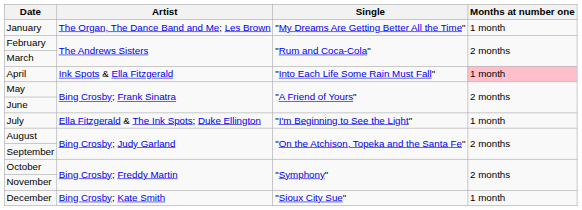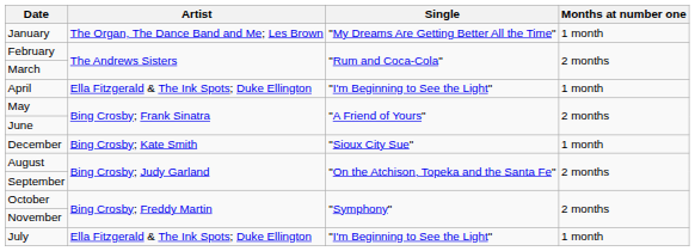 <table class="wikitable">
 <tr>
 <th>Date</th>
 <th>Artist</th>
 <th>Single</th>
 <th>Months at number one</th>
 </tr>
 <tr>
 <td>January</td>
 <td><a href='#'>The Organ, The Dance Band and Me</a>; <a href='#'>Les Brown</a></td>
 <td>"<a href='#'>My Dreams Are Getting Better All the Time</a>"</td>
 <td>1 month</td>
 </tr>
 <tr>
 <td>February</td>
 <td rowspan="2"><a href='#'>The Andrews Sisters</a></td>
 <td rowspan="2">"<a href='#'>Rum and Coca-Cola</a>"</td>
 <td rowspan="2">2 months</td>
 </tr>
 <tr>
 <td>March</td>
 </tr>
 <tr>
 <td>April</td>
-<td><a href='#'>Ink Spots</a> & <a href='#'>Ella Fitzgerald</a></td>
-<td>"<a href='#'>Into Each Life Some Rain Must Fall</a>"</td>
-<td style="background: pink;">1 month</td>
+<td><a href='#'>Ella Fitzgerald</a> & <a href='#'>The Ink Spots</a>; <a href='#'>Duke Ellington</a></td>
+<td>"<a href='#'>I'm Beginning to See the Light</a>"</td>
+<td>1 month</td>
 </tr>
 <tr>
 <td>May</td>
 <td rowspan="2"><a href='#'>Bing Crosby</a>; <a href='#'>Frank Sinatra</a></td>
 <td rowspan="2">"<a href='#'>A Friend of Yours</a>"</td>
 <td rowspan="2">2 months</td>
 </tr>
 <tr>
 <td>June</td>
 </tr>
 <tr>
-<td>July</td>
-<td><a href='#'>Ella Fitzgerald</a> & <a href='#'>The Ink Spots</a>; <a href='#'>Duke Ellington</a></td>
-<td>"<a href='#'>I'm Beginning to See the Light</a>"</td>
+<td>December</td>
+<td><a href='#'>Bing Crosby</a>; <a href='#'>Kate Smith</a></td>
+<td>"<a href='#'>Sioux City Sue</a>"</td>
 <td>1 month</td>
 </tr>
 <tr>
 <td>August</td>
 <td rowspan="2"><a href='#'>Bing Crosby</a>; <a href='#'>Judy Garland</a></td>
 <td rowspan="2">"<a href='#'>On the Atchison, Topeka and the Santa Fe</a>"</td>
 <td rowspan="2">2 months</td>
 </tr>
 <tr>
 <td>September</td>
 </tr>
 <tr>
 <td>October</td>
 <td rowspan="2"><a href='#'>Bing Crosby</a>; <a href='#'>Freddy Martin</a></td>
 <td rowspan="2">"<a href='#'>Symphony</a>"</td>
 <td rowspan="2">2 months</td>
 </tr>
 <tr>
 <td>November</td>
 </tr>
 <tr>
-<td>December</td>
-<td><a href='#'>Bing Crosby</a>; <a href='#'>Kate Smith</a></td>
-<td>"<a href='#'>Sioux City Sue</a>"</td>
+<td>July</td>
+<td><a href='#'>Ella Fitzgerald</a> & <a href='#'>The Ink Spots</a>; <a href='#'>Duke Ellington</a></td>
+<td>"<a href='#'>I'm Beginning to See the Light</a>"</td>
 <td>1 month</td>
 </tr>
 </table>
